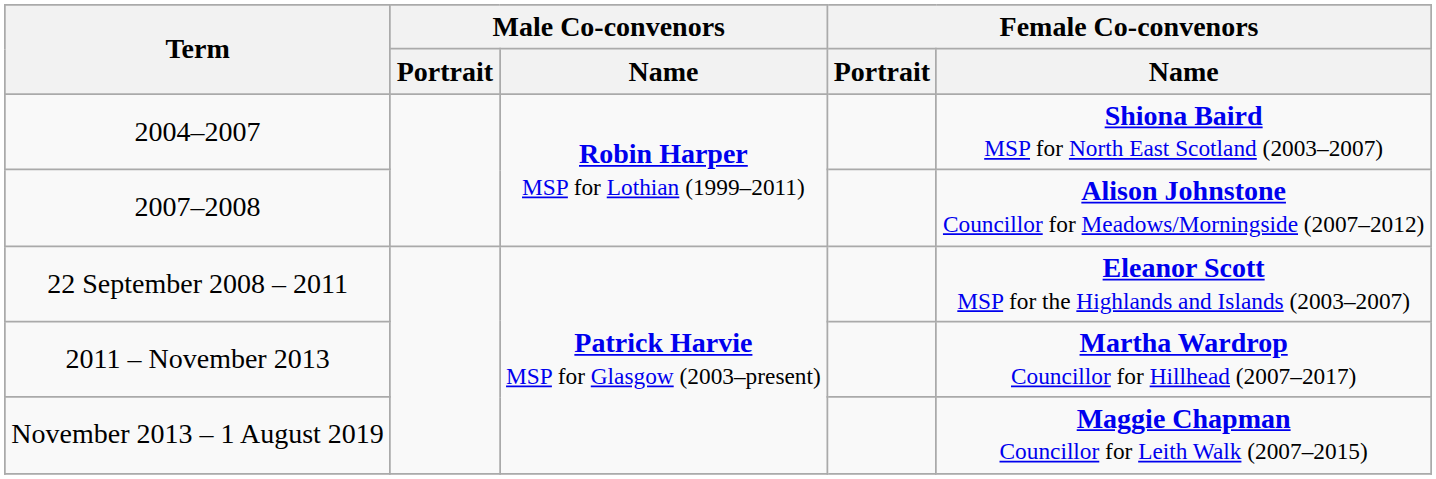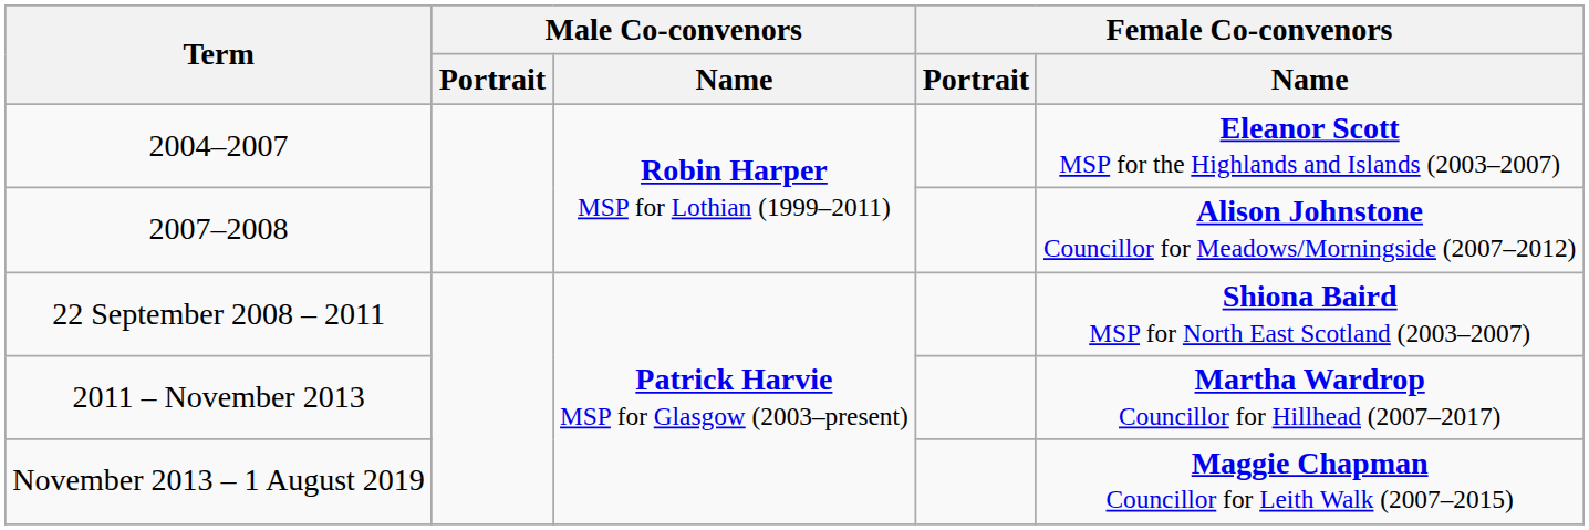 <table class="wikitable" style="text-align:center">
 <tr>
 <th rowspan="2">Term</th>
 <th colspan="2">Male Co-convenors</th>
 <th colspan="2">Female Co-convenors</th>
 </tr>
 <tr>
 <th>Portrait</th>
 <th>Name</th>
 <th>Portrait</th>
 <th>Name</th>
 </tr>
 <tr>
 <td>2004–2007</td>
 <td rowspan="2"></td>
 <td rowspan="2"><strong><a href='#'>Robin Harper</a></strong><br><small><a href='#'>MSP</a> for <a href='#'>Lothian</a> (1999–2011)</small></td>
 <td></td>
-<td><strong><a href='#'>Shiona Baird</a></strong><br><small><a href='#'>MSP</a> for <a href='#'>North East Scotland</a> (2003–2007)</small></td>
+<td><strong><a href='#'>Eleanor Scott</a></strong><br><small><a href='#'>MSP</a> for the <a href='#'>Highlands and Islands</a> (2003–2007)</small></td>
 </tr>
 <tr>
 <td>2007–2008</td>
 <td></td>
 <td><strong><a href='#'>Alison Johnstone</a></strong><br><small><a href='#'>Councillor</a> for <a href='#'>Meadows/Morningside</a> (2007–2012)</small></td>
 </tr>
 <tr>
 <td>22 September 2008 – 2011</td>
 <td rowspan="3"></td>
 <td rowspan="3"><strong><a href='#'>Patrick Harvie</a></strong><br><small><a href='#'>MSP</a> for <a href='#'>Glasgow</a> (2003–present)</small></td>
 <td></td>
-<td><strong><a href='#'>Eleanor Scott</a></strong><br><small><a href='#'>MSP</a> for the <a href='#'>Highlands and Islands</a> (2003–2007)</small></td>
+<td><strong><a href='#'>Shiona Baird</a></strong><br><small><a href='#'>MSP</a> for <a href='#'>North East Scotland</a> (2003–2007)</small></td>
 </tr>
 <tr>
 <td>2011 – November 2013</td>
 <td></td>
 <td><strong><a href='#'>Martha Wardrop</a></strong><br><small><a href='#'>Councillor</a> for <a href='#'>Hillhead</a> (2007–2017)</small></td>
 </tr>
 <tr>
 <td>November 2013 – 1 August 2019</td>
 <td></td>
 <td><strong><a href='#'>Maggie Chapman</a></strong><br><small><a href='#'>Councillor</a> for <a href='#'>Leith Walk</a> (2007–2015)</small></td>
 </tr>
 </table>
